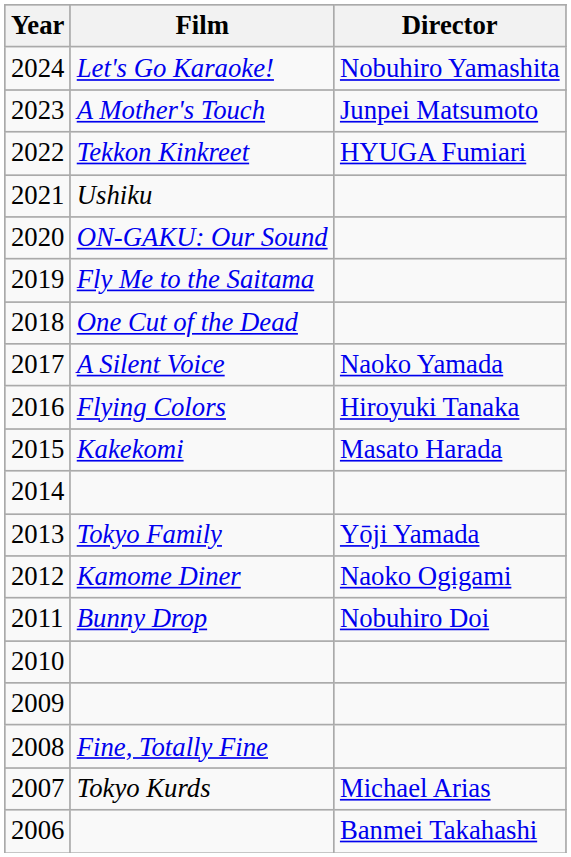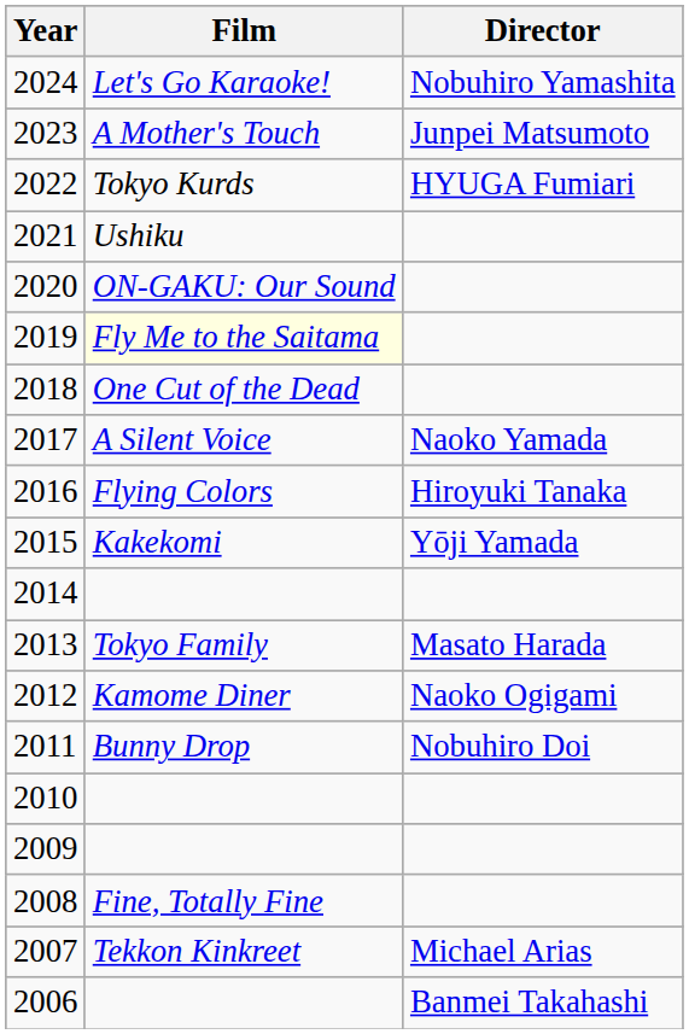 <table class="wikitable">
 <tr>
 <th>Year</th>
 <th>Film</th>
 <th>Director</th>
 </tr>
 <tr>
 <td>2024</td>
 <td><em><a href='#'>Let's Go Karaoke!</a></em></td>
 <td><a href='#'>Nobuhiro Yamashita</a></td>
 </tr>
 <tr>
 <td>2023</td>
 <td><em><a href='#'>A Mother's Touch</a></em></td>
 <td><a href='#'>Junpei Matsumoto</a></td>
 </tr>
 <tr>
 <td>2022</td>
-<td><em><a href='#'>Tekkon Kinkreet</a></em></td>
+<td><em>Tokyo Kurds</em></td>
 <td><a href='#'>HYUGA Fumiari</a></td>
 </tr>
 <tr>
 <td>2021</td>
 <td><em>Ushiku</em></td>
 <td></td>
 </tr>
 <tr>
 <td>2020</td>
 <td><em><a href='#'>ON-GAKU: Our Sound</a></em></td>
 <td></td>
 </tr>
 <tr>
 <td>2019</td>
-<td><em><a href='#'>Fly Me to the Saitama</a></em></td>
+<td style="background: lightyellow;"><em><a href='#'>Fly Me to the Saitama</a></em></td>
 <td></td>
 </tr>
 <tr>
 <td>2018</td>
 <td><em><a href='#'>One Cut of the Dead</a></em></td>
 <td></td>
 </tr>
 <tr>
 <td>2017</td>
 <td><em><a href='#'>A Silent Voice</a></em></td>
 <td><a href='#'>Naoko Yamada</a></td>
 </tr>
 <tr>
 <td>2016</td>
 <td><em><a href='#'>Flying Colors</a></em></td>
 <td><a href='#'>Hiroyuki Tanaka</a></td>
 </tr>
 <tr>
 <td>2015</td>
 <td><em><a href='#'>Kakekomi</a></em></td>
-<td><a href='#'>Masato Harada</a></td>
+<td><a href='#'>Yōji Yamada</a></td>
 </tr>
 <tr>
 <td>2014</td>
 <td><em></em></td>
 <td></td>
 </tr>
 <tr>
 <td>2013</td>
 <td><em><a href='#'>Tokyo Family</a></em></td>
-<td><a href='#'>Yōji Yamada</a></td>
+<td><a href='#'>Masato Harada</a></td>
 </tr>
 <tr>
 <td>2012</td>
 <td><em><a href='#'>Kamome Diner</a></em></td>
 <td><a href='#'>Naoko Ogigami</a></td>
 </tr>
 <tr>
 <td>2011</td>
 <td><em><a href='#'>Bunny Drop</a></em></td>
 <td><a href='#'>Nobuhiro Doi</a></td>
 </tr>
 <tr>
 <td>2010</td>
 <td><em></em></td>
 <td></td>
 </tr>
 <tr>
 <td>2009</td>
 <td><em></em></td>
 <td></td>
 </tr>
 <tr>
 <td>2008</td>
 <td><em><a href='#'>Fine, Totally Fine</a></em></td>
 <td></td>
 </tr>
 <tr>
 <td>2007</td>
-<td><em>Tokyo Kurds</em></td>
+<td><em><a href='#'>Tekkon Kinkreet</a></em></td>
 <td><a href='#'>Michael Arias</a></td>
 </tr>
 <tr>
 <td>2006</td>
 <td><em></em></td>
 <td><a href='#'>Banmei Takahashi</a></td>
 </tr>
 </table>
